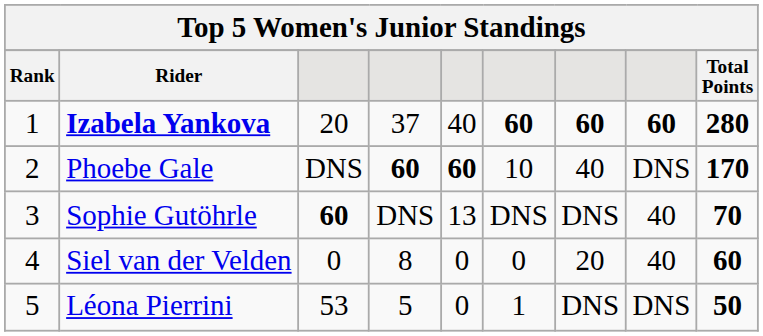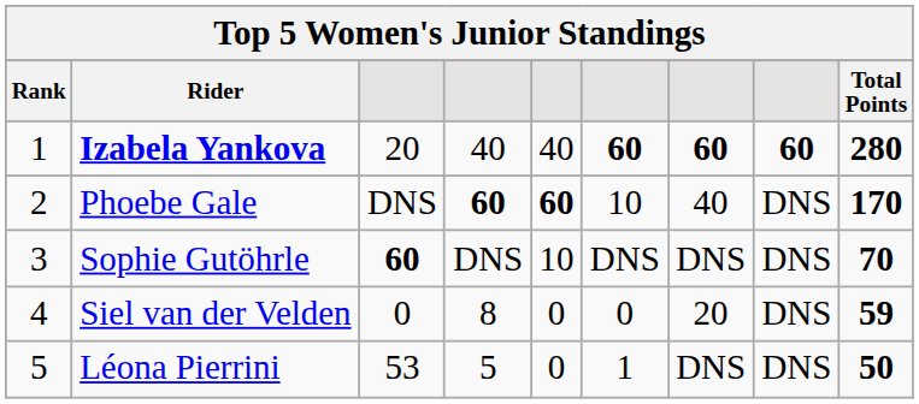 <table class="wikitable sortable">
 <tr>
 <th colspan=27 align="center"><strong>Top 5 Women's Junior Standings</strong></th>
 </tr>
 <tr>
 </tr>
 <tr style="font-size:8pt;font-weight:bold">
 <th align="center">Rank</th>
 <th align="center">Rider</th>
 <th class=unsortable style="background:#E5E4E2;"><small></small></th>
 <th class=unsortable style="background:#E5E4E2;"><small></small></th>
 <th class=unsortable style="background:#E5E4E2;"><small></small></th>
 <th class=unsortable style="background:#E5E4E2;"><small></small></th>
 <th class=unsortable style="background:#E5E4E2;"><small></small></th>
 <th class=unsortable style="background:#E5E4E2;"><small></small></th>
 <th align="center">Total<br>Points</th>
 </tr>
 <tr>
 <td align=center>1</td>
 <td> <strong><a href='#'>Izabela Yankova</a></strong></td>
 <td align=center>20</td>
-<td align=center>37</td>
+<td align=center>40</td>
 <td align=center>40</td>
 <td align=center><strong>60</strong></td>
 <td align=center><strong>60</strong></td>
 <td align=center><strong>60</strong></td>
 <td align=center><strong>280</strong></td>
 </tr>
 <tr>
 <td align=center>2</td>
 <td> <a href='#'>Phoebe Gale</a></td>
 <td align=center>DNS</td>
 <td align=center><strong>60</strong></td>
 <td align=center><strong>60</strong></td>
 <td align=center>10</td>
 <td align=center>40</td>
 <td align=center>DNS</td>
 <td align=center><strong>170</strong></td>
 </tr>
 <tr>
 <td align=center>3</td>
 <td> <a href='#'>Sophie Gutöhrle</a></td>
 <td align=center><strong>60</strong></td>
 <td align=center>DNS</td>
-<td align=center>13</td>
+<td align=center>10</td>
 <td align=center>DNS</td>
 <td align=center>DNS</td>
-<td align=center>40</td>
+<td align=center>DNS</td>
 <td align=center><strong>70</strong></td>
 </tr>
 <tr>
 <td align=center>4</td>
 <td> <a href='#'>Siel van der Velden</a></td>
 <td align=center>0</td>
 <td align=center>8</td>
 <td align=center>0</td>
 <td align=center>0</td>
 <td align=center>20</td>
-<td align=center>40</td>
-<td align=center><strong>60</strong></td>
+<td align=center>DNS</td>
+<td align=center><strong>59</strong></td>
 </tr>
 <tr>
 <td align=center>5</td>
 <td> <a href='#'>Léona Pierrini</a></td>
 <td align=center>53</td>
 <td align=center>5</td>
 <td align=center>0</td>
 <td align=center>1</td>
 <td align=center>DNS</td>
 <td align=center>DNS</td>
 <td align=center><strong>50</strong><br></td>
 </tr>
 </table>
